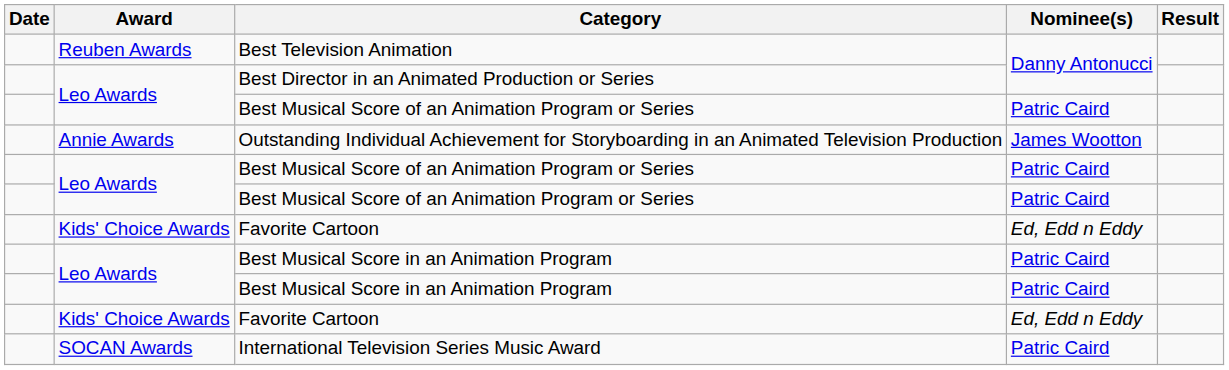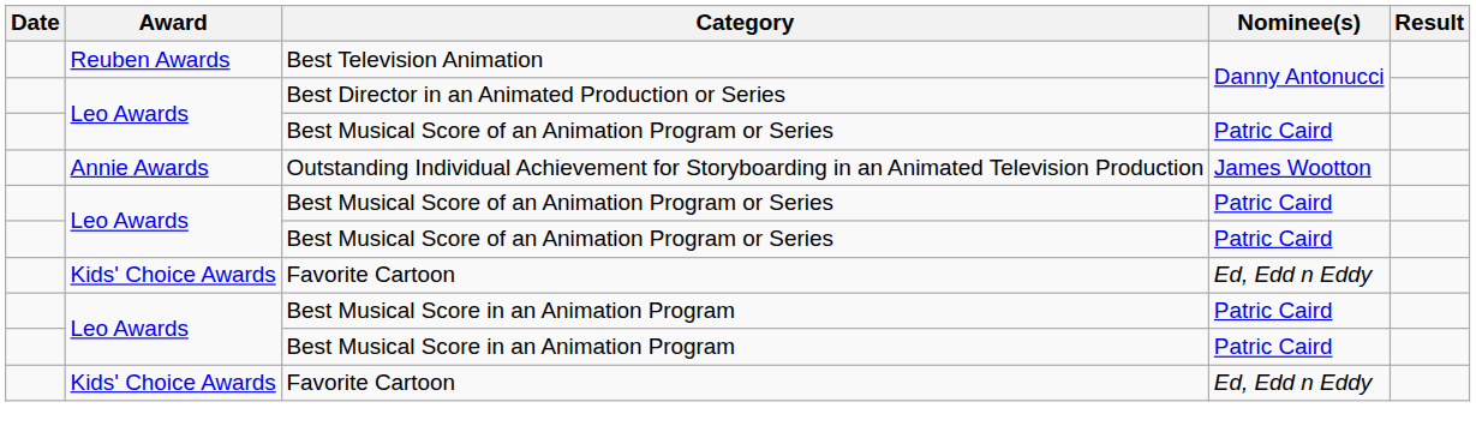 <table class="wikitable sortable" style="margin-right: 0;">
 <tr>
 <th>Date</th>
 <th>Award</th>
 <th>Category</th>
 <th>Nominee(s)</th>
 <th>Result</th>
 </tr>
 <tr>
 <td></td>
 <td><a href='#'>Reuben Awards</a></td>
 <td>Best Television Animation</td>
 <td rowspan="2"><a href='#'>Danny Antonucci</a></td>
 <td></td>
 </tr>
 <tr>
 <td></td>
 <td rowspan="2"><a href='#'>Leo Awards</a></td>
 <td>Best Director in an Animated Production or Series</td>
 <td></td>
 </tr>
 <tr>
 <td></td>
 <td>Best Musical Score of an Animation Program or Series</td>
 <td><a href='#'>Patric Caird</a><br></td>
 <td></td>
 </tr>
 <tr>
 <td></td>
 <td><a href='#'>Annie Awards</a></td>
 <td>Outstanding Individual Achievement for Storyboarding in an Animated Television Production</td>
 <td><a href='#'>James Wootton</a><br></td>
 <td></td>
 </tr>
 <tr>
 <td></td>
 <td rowspan="2"><a href='#'>Leo Awards</a></td>
 <td>Best Musical Score of an Animation Program or Series</td>
 <td><a href='#'>Patric Caird</a><br></td>
 <td></td>
 </tr>
 <tr>
 <td></td>
 <td>Best Musical Score of an Animation Program or Series</td>
 <td><a href='#'>Patric Caird</a></td>
 <td></td>
 </tr>
 <tr>
 <td></td>
 <td><a href='#'>Kids' Choice Awards</a></td>
 <td>Favorite Cartoon</td>
 <td><em>Ed, Edd n Eddy</em></td>
 <td></td>
 </tr>
 <tr>
 <td></td>
 <td rowspan="2"><a href='#'>Leo Awards</a></td>
 <td>Best Musical Score in an Animation Program</td>
 <td><a href='#'>Patric Caird</a><br></td>
 <td></td>
 </tr>
 <tr>
 <td></td>
 <td>Best Musical Score in an Animation Program</td>
 <td><a href='#'>Patric Caird</a><br></td>
 <td></td>
 </tr>
 <tr>
 <td></td>
 <td><a href='#'>Kids' Choice Awards</a></td>
 <td>Favorite Cartoon</td>
 <td><em>Ed, Edd n Eddy</em></td>
 <td></td>
 </tr>
-<tr>
-<td></td>
-<td><a href='#'>SOCAN Awards</a></td>
-<td>International Television Series Music Award</td>
-<td><a href='#'>Patric Caird</a></td>
-<td></td>
-</tr>
 </table>
